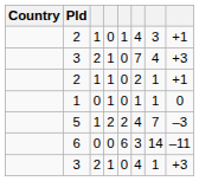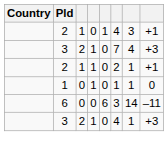 <table class="wikitable sortable" style="text-align:center;">
 <tr>
 <th>Country</th>
 <th>Pld</th>
 <th></th>
 <th></th>
 <th></th>
 <th></th>
 <th></th>
 <th data-sort-type=number></th>
 </tr>
 <tr>
 <td style="text-align:left;"></td>
 <td>2</td>
 <td>1</td>
 <td>0</td>
 <td>1</td>
 <td>4</td>
 <td>3</td>
 <td>+1</td>
 </tr>
 <tr>
 <td style="text-align:left;"></td>
 <td>3</td>
 <td>2</td>
 <td>1</td>
 <td>0</td>
 <td>7</td>
 <td>4</td>
 <td>+3</td>
 </tr>
 <tr>
 <td style="text-align:left;"></td>
 <td>2</td>
 <td>1</td>
 <td>1</td>
 <td>0</td>
 <td>2</td>
 <td>1</td>
 <td>+1</td>
 </tr>
 <tr>
 <td style="text-align:left;"></td>
 <td>1</td>
 <td>0</td>
 <td>1</td>
 <td>0</td>
 <td>1</td>
 <td>1</td>
 <td>0</td>
 </tr>
 <tr>
 <td style="text-align:left;"></td>
-<td>5</td>
-<td>1</td>
-<td>2</td>
-<td>2</td>
-<td>4</td>
-<td>7</td>
-<td>–3</td>
-</tr>
-<tr>
-<td style="text-align:left;"></td>
 <td>6</td>
 <td>0</td>
 <td>0</td>
 <td>6</td>
 <td>3</td>
 <td>14</td>
 <td>–11</td>
 </tr>
 <tr>
 <td style="text-align:left;"></td>
 <td>3</td>
 <td>2</td>
 <td>1</td>
 <td>0</td>
 <td>4</td>
 <td>1</td>
 <td>+3</td>
 </tr>
 </table>
